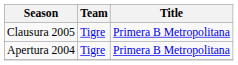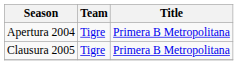 <table class="wikitable">
 <tr>
 <th>Season</th>
 <th>Team</th>
 <th>Title</th>
 </tr>
 <tr>
-<td>Clausura 2005</td>
+<td>Apertura 2004</td>
 <td><a href='#'>Tigre</a></td>
 <td><a href='#'>Primera B Metropolitana</a></td>
 </tr>
 <tr>
-<td>Apertura 2004</td>
+<td>Clausura 2005</td>
 <td><a href='#'>Tigre</a></td>
 <td><a href='#'>Primera B Metropolitana</a></td>
 </tr>
 <tr>
 </tr>
 </table>
